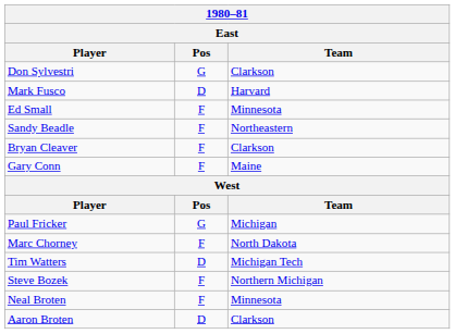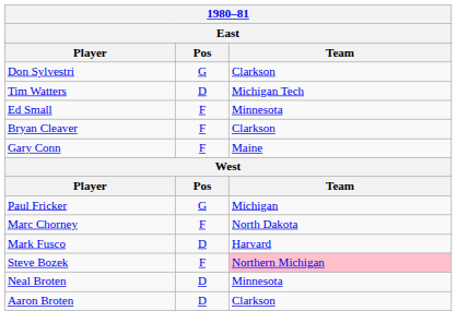 <table class="wikitable" width=95%>
 <tr>
 <th colspan=3><a href='#'>1980–81</a></th>
 </tr>
 <tr>
 <th colspan=3><strong>East</strong></th>
 </tr>
 <tr>
 <th>Player</th>
 <th>Pos</th>
 <th>Team</th>
 </tr>
 <tr>
 <td><a href='#'>Don Sylvestri</a></td>
 <td style="text-align:center;"><a href='#'>G</a></td>
 <td><a href='#'>Clarkson</a></td>
 </tr>
 <tr>
-<td><a href='#'>Mark Fusco</a></td>
+<td><a href='#'>Tim Watters</a></td>
 <td style="text-align:center;"><a href='#'>D</a></td>
-<td><a href='#'>Harvard</a></td>
+<td><a href='#'>Michigan Tech</a></td>
 </tr>
 <tr>
 <td><a href='#'>Ed Small</a></td>
 <td style="text-align:center;"><a href='#'>F</a></td>
 <td><a href='#'>Minnesota</a></td>
-</tr>
-<tr>
-<td><a href='#'>Sandy Beadle</a></td>
-<td style="text-align:center;"><a href='#'>F</a></td>
-<td><a href='#'>Northeastern</a></td>
 </tr>
 <tr>
 <td><a href='#'>Bryan Cleaver</a></td>
 <td style="text-align:center;"><a href='#'>F</a></td>
 <td><a href='#'>Clarkson</a></td>
 </tr>
 <tr>
 <td><a href='#'>Gary Conn</a></td>
 <td style="text-align:center;"><a href='#'>F</a></td>
 <td><a href='#'>Maine</a></td>
 </tr>
 <tr>
 <th colspan=3><strong>West</strong></th>
 </tr>
 <tr>
 <th>Player</th>
 <th>Pos</th>
 <th>Team</th>
 </tr>
 <tr>
 <td><a href='#'>Paul Fricker</a></td>
 <td style="text-align:center;"><a href='#'>G</a></td>
 <td><a href='#'>Michigan</a></td>
 </tr>
 <tr>
 <td><a href='#'>Marc Chorney</a></td>
 <td style="text-align:center;"><a href='#'>F</a></td>
 <td><a href='#'>North Dakota</a></td>
 </tr>
 <tr>
-<td><a href='#'>Tim Watters</a></td>
+<td><a href='#'>Mark Fusco</a></td>
 <td style="text-align:center;"><a href='#'>D</a></td>
-<td><a href='#'>Michigan Tech</a></td>
+<td><a href='#'>Harvard</a></td>
 </tr>
 <tr>
 <td><a href='#'>Steve Bozek</a></td>
 <td style="text-align:center;"><a href='#'>F</a></td>
-<td><a href='#'>Northern Michigan</a></td>
+<td style="background: pink;"><a href='#'>Northern Michigan</a></td>
 </tr>
 <tr>
 <td><a href='#'>Neal Broten</a></td>
-<td style="text-align:center;"><a href='#'>F</a></td>
+<td style="text-align:center;"><a href='#'>D</a></td>
 <td><a href='#'>Minnesota</a></td>
 </tr>
 <tr>
 <td><a href='#'>Aaron Broten</a></td>
 <td style="text-align:center;"><a href='#'>D</a></td>
 <td><a href='#'>Clarkson</a></td>
 </tr>
 </table>
